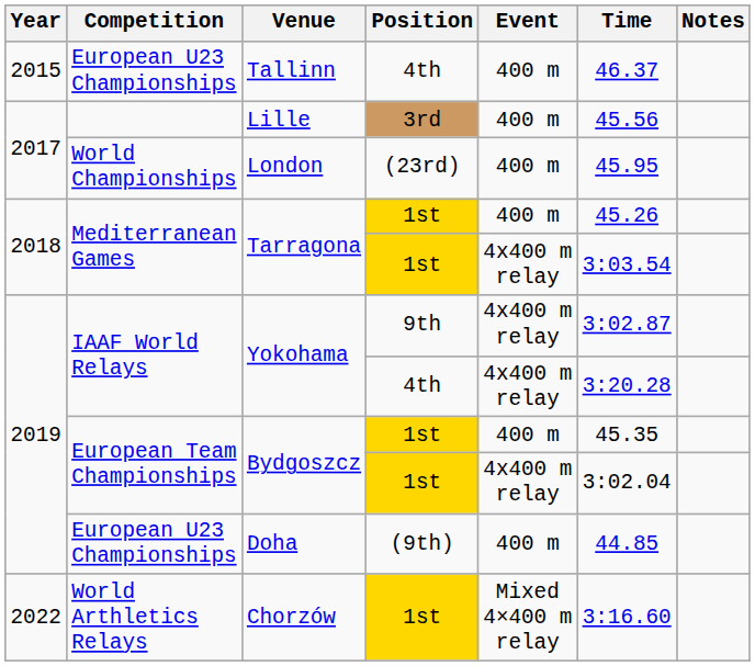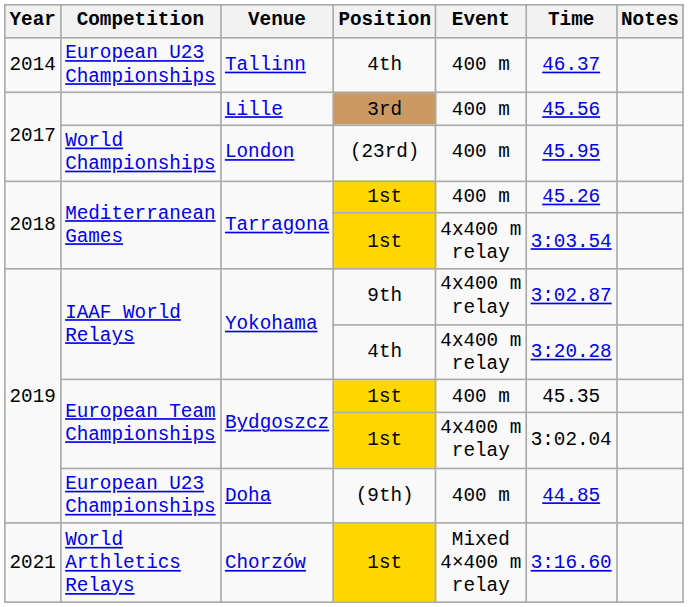 <table class="wikitable sortable" width=65% style="font-size:90%; text-align:center;">
 <tr>
 <th>Year</th>
 <th>Competition</th>
 <th>Venue</th>
 <th>Position</th>
 <th>Event</th>
 <th>Time</th>
 <th>Notes</th>
 </tr>
 <tr>
-<td>2015</td>
+<td>2014</td>
 <td align=left><a href='#'>European U23 Championships</a></td>
 <td align=left> <a href='#'>Tallinn</a></td>
 <td>4th</td>
 <td>400 m</td>
 <td><a href='#'>46.37</a></td>
 <td></td>
 </tr>
 <tr>
 <td rowspan=2>2017</td>
 <td align=left></td>
 <td align=left> <a href='#'>Lille</a></td>
 <td bgcolor=cc9963>3rd</td>
 <td>400 m</td>
 <td><a href='#'>45.56</a></td>
 <td></td>
 </tr>
 <tr>
 <td align=left><a href='#'>World Championships</a></td>
 <td align=left> <a href='#'>London</a></td>
 <td> (23rd)</td>
 <td>400 m</td>
 <td><a href='#'>45.95</a></td>
 <td></td>
 </tr>
 <tr>
 <td rowspan=2>2018</td>
 <td align=left rowspan=2><a href='#'>Mediterranean Games</a></td>
 <td align=left rowspan=2> <a href='#'>Tarragona</a></td>
 <td bgcolor=gold>1st</td>
 <td>400 m</td>
 <td><a href='#'>45.26</a></td>
 <td> </td>
 </tr>
 <tr>
 <td bgcolor=gold>1st</td>
 <td>4x400 m relay</td>
 <td><a href='#'>3:03.54</a></td>
 <td></td>
 </tr>
 <tr>
 <td rowspan=5>2019</td>
 <td align=left rowspan=2><a href='#'>IAAF World Relays</a></td>
 <td align=left rowspan=2> <a href='#'>Yokohama</a></td>
 <td>9th</td>
 <td>4x400 m relay</td>
 <td><a href='#'>3:02.87</a></td>
 <td></td>
 </tr>
 <tr>
 <td>4th</td>
 <td>4x400 m relay</td>
 <td><a href='#'>3:20.28</a></td>
 <td></td>
 </tr>
 <tr>
 <td align=left rowspan=2><a href='#'>European Team Championships</a></td>
 <td align=left rowspan=2> <a href='#'>Bydgoszcz</a></td>
 <td bgcolor=gold>1st</td>
 <td>400 m</td>
 <td>45.35</td>
 <td></td>
 </tr>
 <tr>
 <td bgcolor=gold>1st</td>
 <td>4x400 m relay</td>
 <td>3:02.04</td>
 <td></td>
 </tr>
 <tr>
 <td align=left><a href='#'>European U23 Championships</a></td>
 <td align=left> <a href='#'>Doha</a></td>
 <td> (9th)</td>
 <td>400 m</td>
 <td><a href='#'>44.85</a></td>
 <td></td>
 </tr>
 <tr>
-<td>2022</td>
+<td>2021</td>
 <td align=left><a href='#'>World Arthletics Relays</a></td>
 <td align=left> <a href='#'>Chorzów</a></td>
 <td bgcolor=gold>1st</td>
 <td>Mixed 4×400 m relay</td>
 <td><a href='#'>3:16.60</a></td>
 <td></td>
 </tr>
 </table>
